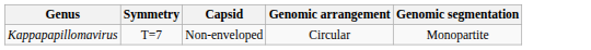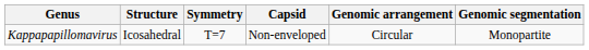 <table class="wikitable sortable" style="text-align:center">
 <tr>
 <th>Genus</th>
+<th>Structure</th>
 <th>Symmetry</th>
 <th>Capsid</th>
 <th>Genomic arrangement</th>
 <th>Genomic segmentation</th>
 </tr>
 <tr>
 <td><em>Kappapapillomavirus</em></td>
+<td>Icosahedral</td>
 <td>T=7</td>
 <td>Non-enveloped</td>
 <td>Circular</td>
 <td>Monopartite</td>
 </tr>
 </table>
